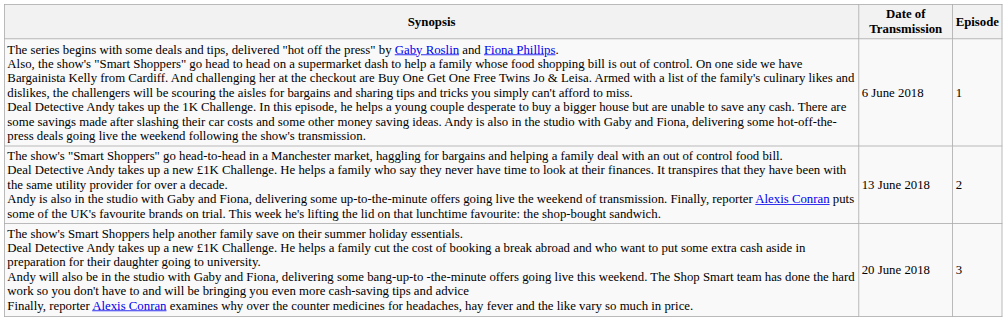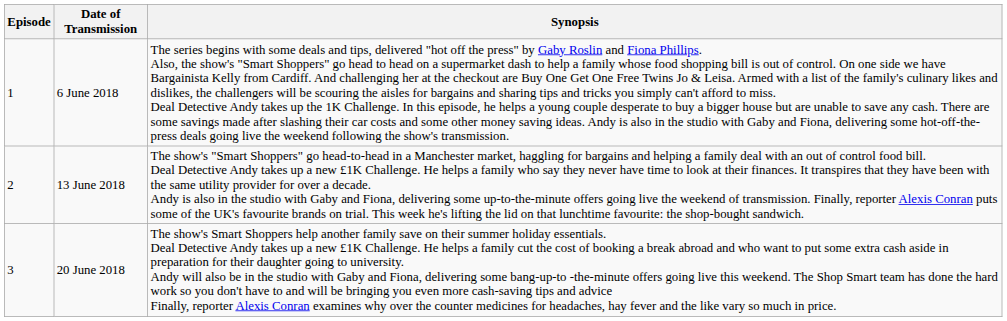 <table class="wikitable">
 <tr>
+<th>Episode</th>
+<th>Date of Transmission</th>
 <th>Synopsis</th>
-<th>Date of Transmission</th>
-<th>Episode</th>
 </tr>
 <tr>
+<td>1</td>
+<td>6 June 2018</td>
 <td>The series begins with some deals and tips, delivered "hot off the press" by <a href='#'>Gaby Roslin</a> and <a href='#'>Fiona Phillips</a>.<br>Also, the show's "Smart Shoppers" go head to head on a supermarket dash to help a family whose food shopping bill is out of control.  On one side we have Bargainista Kelly from Cardiff. And challenging her at the checkout are Buy One Get One Free Twins Jo & Leisa.  Armed with a list of the family's culinary likes and dislikes, the challengers will be scouring the aisles for bargains and sharing tips and tricks you simply can't afford to miss.<br>Deal Detective Andy takes up the 1K Challenge.  In this episode, he helps a young couple desperate to buy a bigger house but are unable to save any cash. There are some savings made after slashing their car costs and some other money saving ideas. Andy is also in the studio with Gaby and Fiona, delivering some hot-off-the-press deals going live the weekend following the show's transmission.</td>
-<td>6 June 2018</td>
-<td>1</td>
 </tr>
 <tr>
+<td>2</td>
+<td>13 June 2018</td>
 <td>The show's "Smart Shoppers" go head-to-head in a Manchester market, haggling for bargains and helping a family deal with an out of control food bill.<br>Deal Detective Andy takes up a new £1K Challenge.  He helps a family who say they never have time to look at their finances. It transpires that they have been with the same utility provider for over a decade.<br>Andy is also in the studio with Gaby and Fiona, delivering some up-to-the-minute offers going live the weekend of transmission.  Finally, reporter <a href='#'>Alexis Conran</a> puts some of the UK's favourite brands on trial. This week he's lifting the lid on that lunchtime favourite: the shop-bought sandwich.</td>
-<td>13 June 2018</td>
-<td>2</td>
 </tr>
 <tr>
+<td>3</td>
+<td>20 June 2018</td>
 <td>The show's Smart Shoppers help another family save on their summer holiday essentials.<br>Deal Detective Andy takes up a new £1K Challenge.  He helps a family cut the cost of booking a break abroad and who want to put some extra cash aside in preparation for their daughter going to university.<br>Andy will also be in the studio with Gaby and Fiona, delivering some bang-up-to -the-minute offers going live this weekend. The Shop Smart team has done the hard work so you don't have to and will be bringing you even more cash-saving tips and advice<br>Finally, reporter <a href='#'>Alexis Conran</a> examines why over the counter medicines for headaches, hay fever and the like vary so much in price.</td>
-<td>20 June 2018</td>
-<td>3</td>
 </tr>
 </table>
